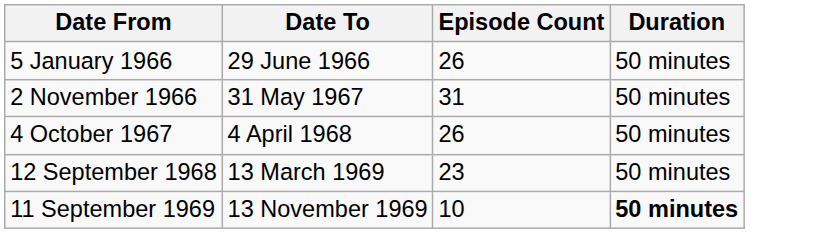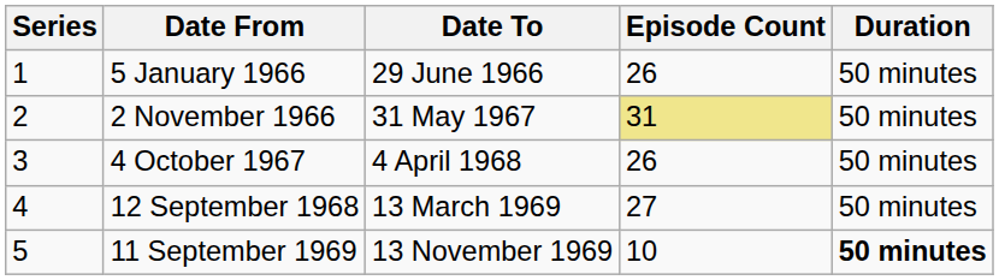 <table class="wikitable">
 <tr>
+<th>Series</th>
 <th>Date From</th>
 <th>Date To</th>
 <th>Episode Count</th>
 <th>Duration</th>
 </tr>
 <tr>
+<td>1</td>
 <td>5 January 1966</td>
 <td>29 June 1966</td>
 <td>26</td>
 <td>50 minutes</td>
 </tr>
 <tr>
+<td>2</td>
 <td>2 November 1966</td>
 <td>31 May 1967</td>
-<td>31</td>
+<td style="background: khaki;">31</td>
 <td>50 minutes</td>
 </tr>
 <tr>
+<td>3</td>
 <td>4 October 1967</td>
 <td>4 April 1968</td>
 <td>26</td>
 <td>50 minutes</td>
 </tr>
 <tr>
+<td>4</td>
 <td>12 September 1968</td>
 <td>13 March 1969</td>
-<td>23</td>
+<td>27</td>
 <td>50 minutes</td>
 </tr>
 <tr>
+<td>5</td>
 <td>11 September 1969</td>
 <td>13 November 1969</td>
 <td>10</td>
 <td><strong>50 minutes</strong></td>
 </tr>
 </table>
